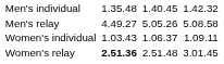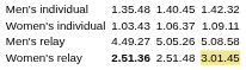 <table>
 <tr style="vertical-align:top;">
 <td>Men's individual</td>
 <td></td>
 <td style="text-align:right;">1.35.48</td>
 <td></td>
 <td style="text-align:right;">1.40.45</td>
 <td></td>
 <td style="text-align:right;">1.42.32</td>
 </tr>
 <tr style="vertical-align:top;">
+<td>Women's individual</td>
+<td></td>
+<td style="text-align:right;">1.03.43</td>
+<td></td>
+<td style="text-align:right;">1.06.37</td>
+<td></td>
+<td style="text-align:right;">1.09.11</td>
+</tr>
+<tr style="vertical-align:top;">
 <td>Men's relay</td>
 <td></td>
 <td style="text-align:right;">4.49.27</td>
 <td></td>
 <td style="text-align:right;">5.05.26</td>
 <td></td>
 <td style="text-align:right;">5.08.58</td>
 </tr>
 <tr style="vertical-align:top;">
-<td>Women's individual</td>
-<td></td>
-<td style="text-align:right;">1.03.43</td>
-<td></td>
-<td style="text-align:right;">1.06.37</td>
-<td></td>
-<td style="text-align:right;">1.09.11</td>
-</tr>
-<tr style="vertical-align:top;">
 <td>Women's relay</td>
 <td></td>
 <td style="text-align:right;"><strong>2.51.36</strong></td>
 <td></td>
 <td style="text-align:right;">2.51.48</td>
 <td></td>
-<td style="text-align:right;">3.01.45</td>
+<td style="background: khaki; text-align:right;">3.01.45</td>
 </tr>
 </table>
